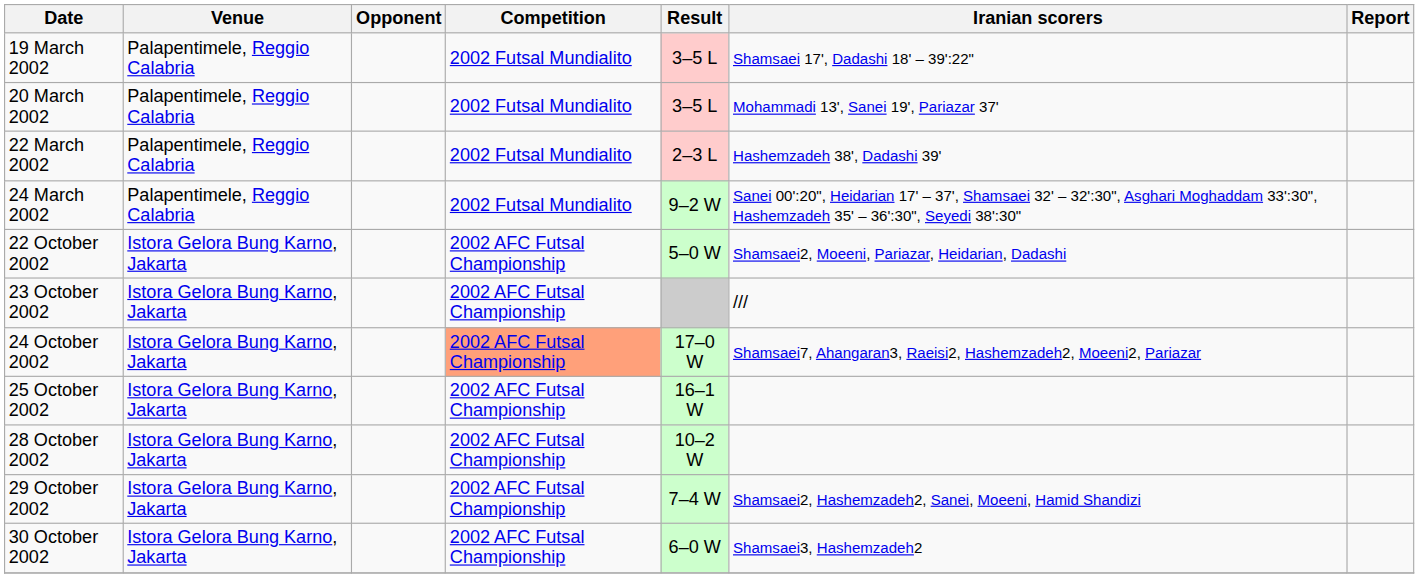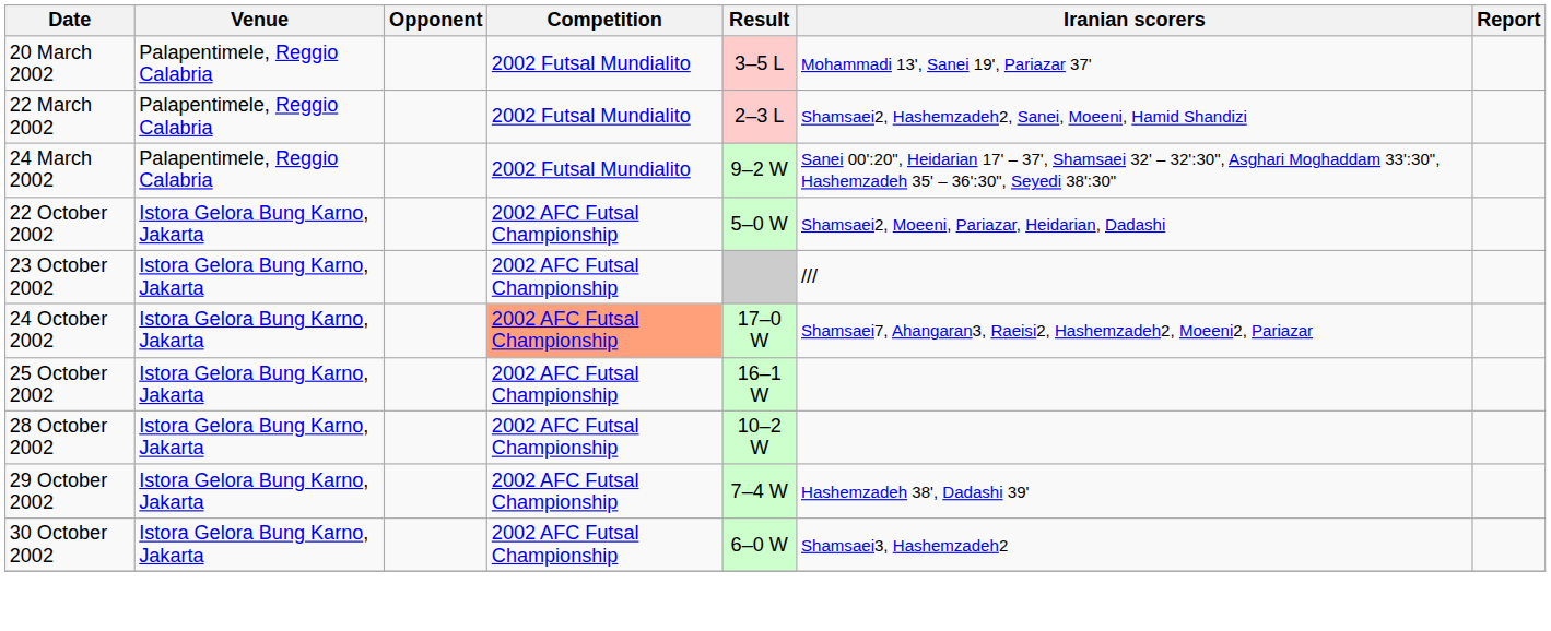 <table class="wikitable">
 <tr>
 <th>Date</th>
 <th>Venue</th>
 <th>Opponent</th>
 <th>Competition</th>
 <th>Result</th>
 <th>Iranian scorers</th>
 <th>Report</th>
-</tr>
-<tr>
-<td>19 March 2002</td>
-<td> Palapentimele, <a href='#'>Reggio Calabria</a></td>
-<td></td>
-<td><a href='#'>2002 Futsal Mundialito</a></td>
-<td bgcolor=#FFCCCC align=center>3–5 L</td>
-<td><small> <a href='#'>Shamsaei</a> 17', <a href='#'>Dadashi</a> 18' – 39':22"</small></td>
-<td align=center></td>
 </tr>
 <tr>
 <td>20 March 2002</td>
 <td> Palapentimele, <a href='#'>Reggio Calabria</a></td>
 <td></td>
 <td><a href='#'>2002 Futsal Mundialito</a></td>
 <td bgcolor=#FFCCCC align=center>3–5 L</td>
 <td><small> <a href='#'>Mohammadi</a> 13', <a href='#'>Sanei</a> 19', <a href='#'>Pariazar</a> 37'</small></td>
 <td align=center></td>
 </tr>
 <tr>
 <td>22 March 2002</td>
 <td> Palapentimele, <a href='#'>Reggio Calabria</a></td>
 <td></td>
 <td><a href='#'>2002 Futsal Mundialito</a></td>
 <td bgcolor=#FFCCCC align=center>2–3 L</td>
-<td><small> <a href='#'>Hashemzadeh</a> 38', <a href='#'>Dadashi</a> 39'</small></td>
+<td><small> <a href='#'>Shamsaei</a>2, <a href='#'>Hashemzadeh</a>2, <a href='#'>Sanei</a>, <a href='#'>Moeeni</a>, <a href='#'>Hamid Shandizi</a> </small></td>
 <td align=center></td>
 </tr>
 <tr CCC>
 <td>24 March 2002</td>
 <td> Palapentimele, <a href='#'>Reggio Calabria</a></td>
 <td></td>
 <td><a href='#'>2002 Futsal Mundialito</a></td>
 <td bgcolor=#ccffcc align=center>9–2 W</td>
 <td><small> <a href='#'>Sanei</a> 00':20", <a href='#'>Heidarian</a> 17' – 37', <a href='#'>Shamsaei</a> 32' – 32':30", <a href='#'>Asghari Moghaddam</a> 33':30", <a href='#'>Hashemzadeh</a> 35' – 36':30", <a href='#'>Seyedi</a> 38':30"</small></td>
 <td align=center></td>
 </tr>
 <tr>
 <td>22 October 2002</td>
 <td> <a href='#'>Istora Gelora Bung Karno</a>, <a href='#'>Jakarta</a></td>
 <td></td>
 <td><a href='#'>2002 AFC Futsal Championship</a></td>
 <td bgcolor=#ccffcc align=center>5–0 W</td>
 <td><small> <a href='#'>Shamsaei</a>2, <a href='#'>Moeeni</a>, <a href='#'>Pariazar</a>, <a href='#'>Heidarian</a>, <a href='#'>Dadashi</a></small></td>
 <td align=center></td>
 </tr>
 <tr>
 <td>23 October 2002</td>
 <td> <a href='#'>Istora Gelora Bung Karno</a>, <a href='#'>Jakarta</a></td>
 <td></td>
 <td><a href='#'>2002 AFC Futsal Championship</a></td>
 <td bgcolor=#ccc align=center></td>
 <td>///</td>
 <td align=center></td>
 </tr>
 <tr>
 <td>24 October 2002</td>
 <td> <a href='#'>Istora Gelora Bung Karno</a>, <a href='#'>Jakarta</a></td>
 <td></td>
 <td style="background: lightsalmon;"><a href='#'>2002 AFC Futsal Championship</a></td>
 <td bgcolor=#ccffcc align=center>17–0 W</td>
 <td><small> <a href='#'>Shamsaei</a>7, <a href='#'>Ahangaran</a>3, <a href='#'>Raeisi</a>2, <a href='#'>Hashemzadeh</a>2, <a href='#'>Moeeni</a>2, <a href='#'>Pariazar</a> </small></td>
 <td align=center></td>
 </tr>
 <tr>
 <td>25 October 2002</td>
 <td> <a href='#'>Istora Gelora Bung Karno</a>, <a href='#'>Jakarta</a></td>
 <td></td>
 <td><a href='#'>2002 AFC Futsal Championship</a></td>
 <td bgcolor=#ccffcc align=center>16–1 W</td>
 <td></td>
 <td align=center></td>
 </tr>
 <tr>
 <td>28 October 2002</td>
 <td> <a href='#'>Istora Gelora Bung Karno</a>, <a href='#'>Jakarta</a></td>
 <td></td>
 <td><a href='#'>2002 AFC Futsal Championship</a></td>
 <td bgcolor=#ccffcc align=center>10–2 W</td>
 <td></td>
 <td align=center></td>
 </tr>
 <tr>
 <td>29 October 2002</td>
 <td> <a href='#'>Istora Gelora Bung Karno</a>, <a href='#'>Jakarta</a></td>
 <td></td>
 <td><a href='#'>2002 AFC Futsal Championship</a></td>
 <td bgcolor=#ccffcc align=center>7–4 W</td>
-<td><small> <a href='#'>Shamsaei</a>2, <a href='#'>Hashemzadeh</a>2, <a href='#'>Sanei</a>, <a href='#'>Moeeni</a>, <a href='#'>Hamid Shandizi</a> </small></td>
+<td><small> <a href='#'>Hashemzadeh</a> 38', <a href='#'>Dadashi</a> 39'</small></td>
 <td align=center></td>
 </tr>
 <tr>
 <td>30 October 2002</td>
 <td> <a href='#'>Istora Gelora Bung Karno</a>, <a href='#'>Jakarta</a></td>
 <td></td>
 <td><a href='#'>2002 AFC Futsal Championship</a></td>
 <td bgcolor=#ccffcc align=center>6–0 W</td>
 <td><small> <a href='#'>Shamsaei</a>3, <a href='#'>Hashemzadeh</a>2 </small></td>
 <td align=center></td>
 </tr>
 <tr>
 </tr>
 </table>
